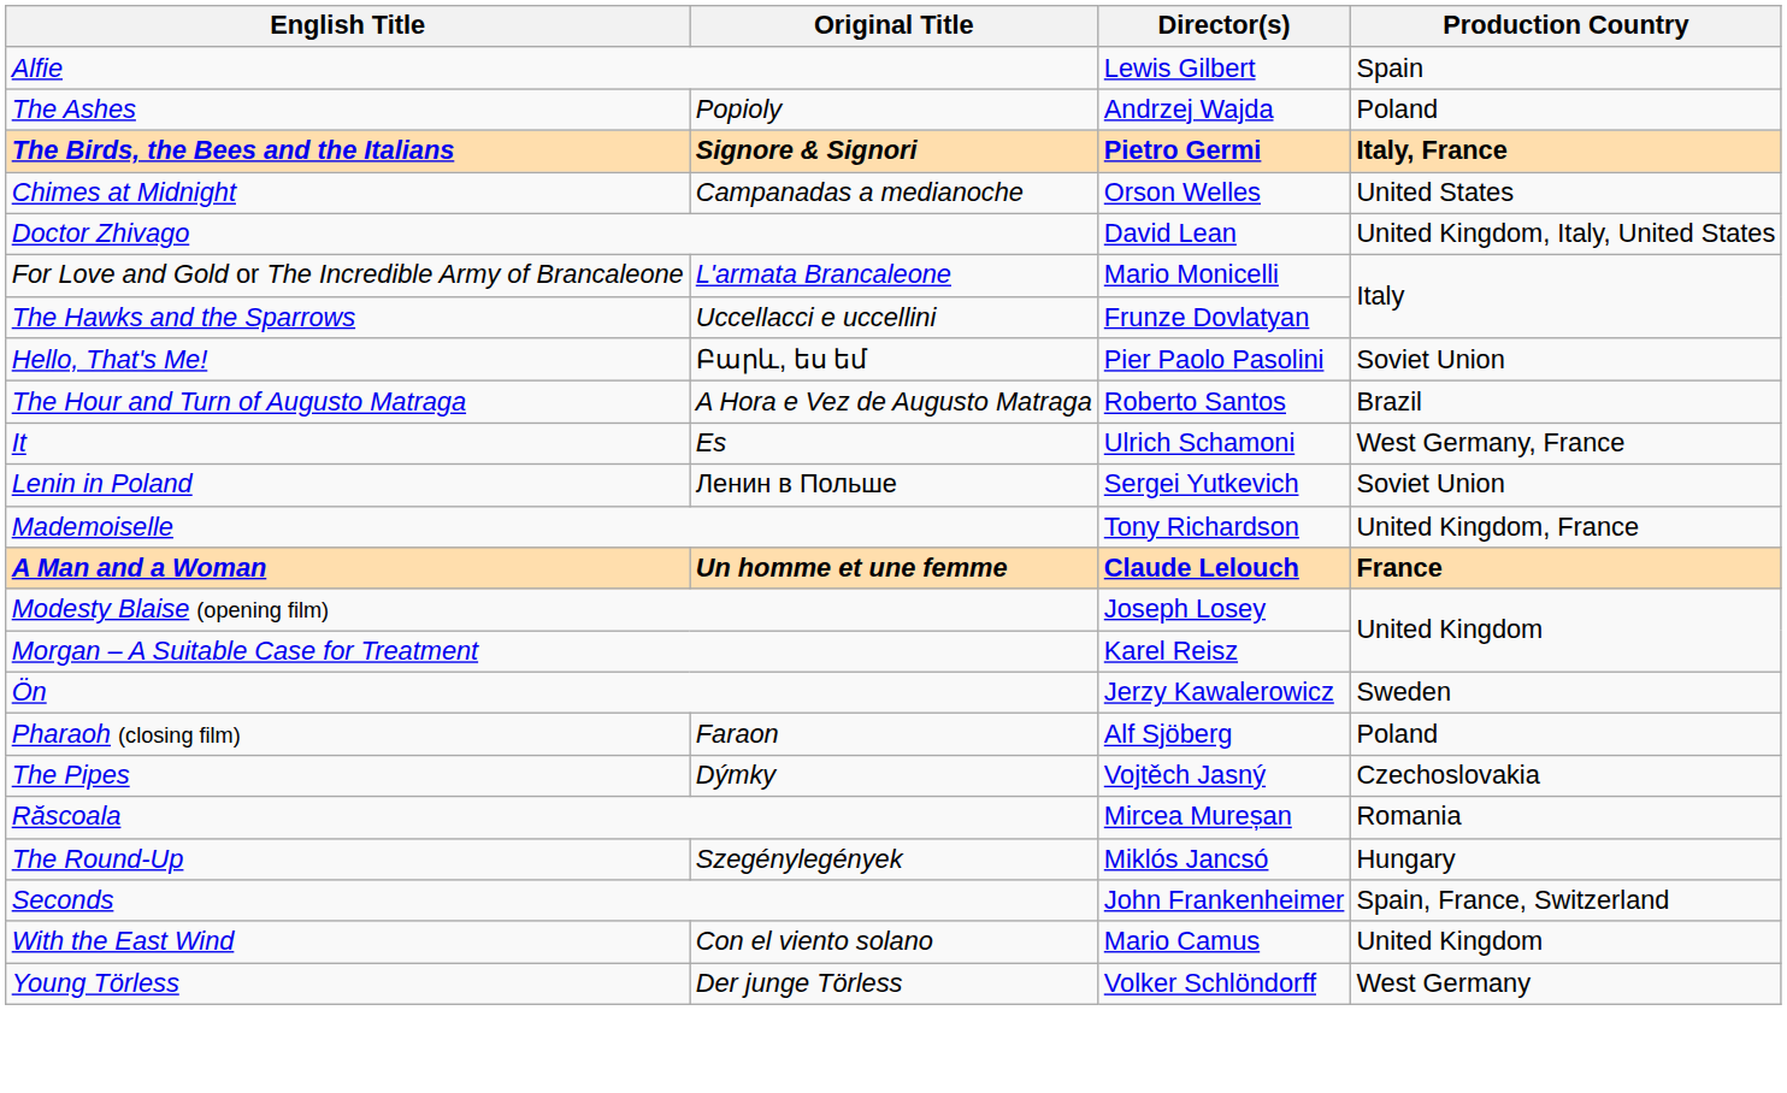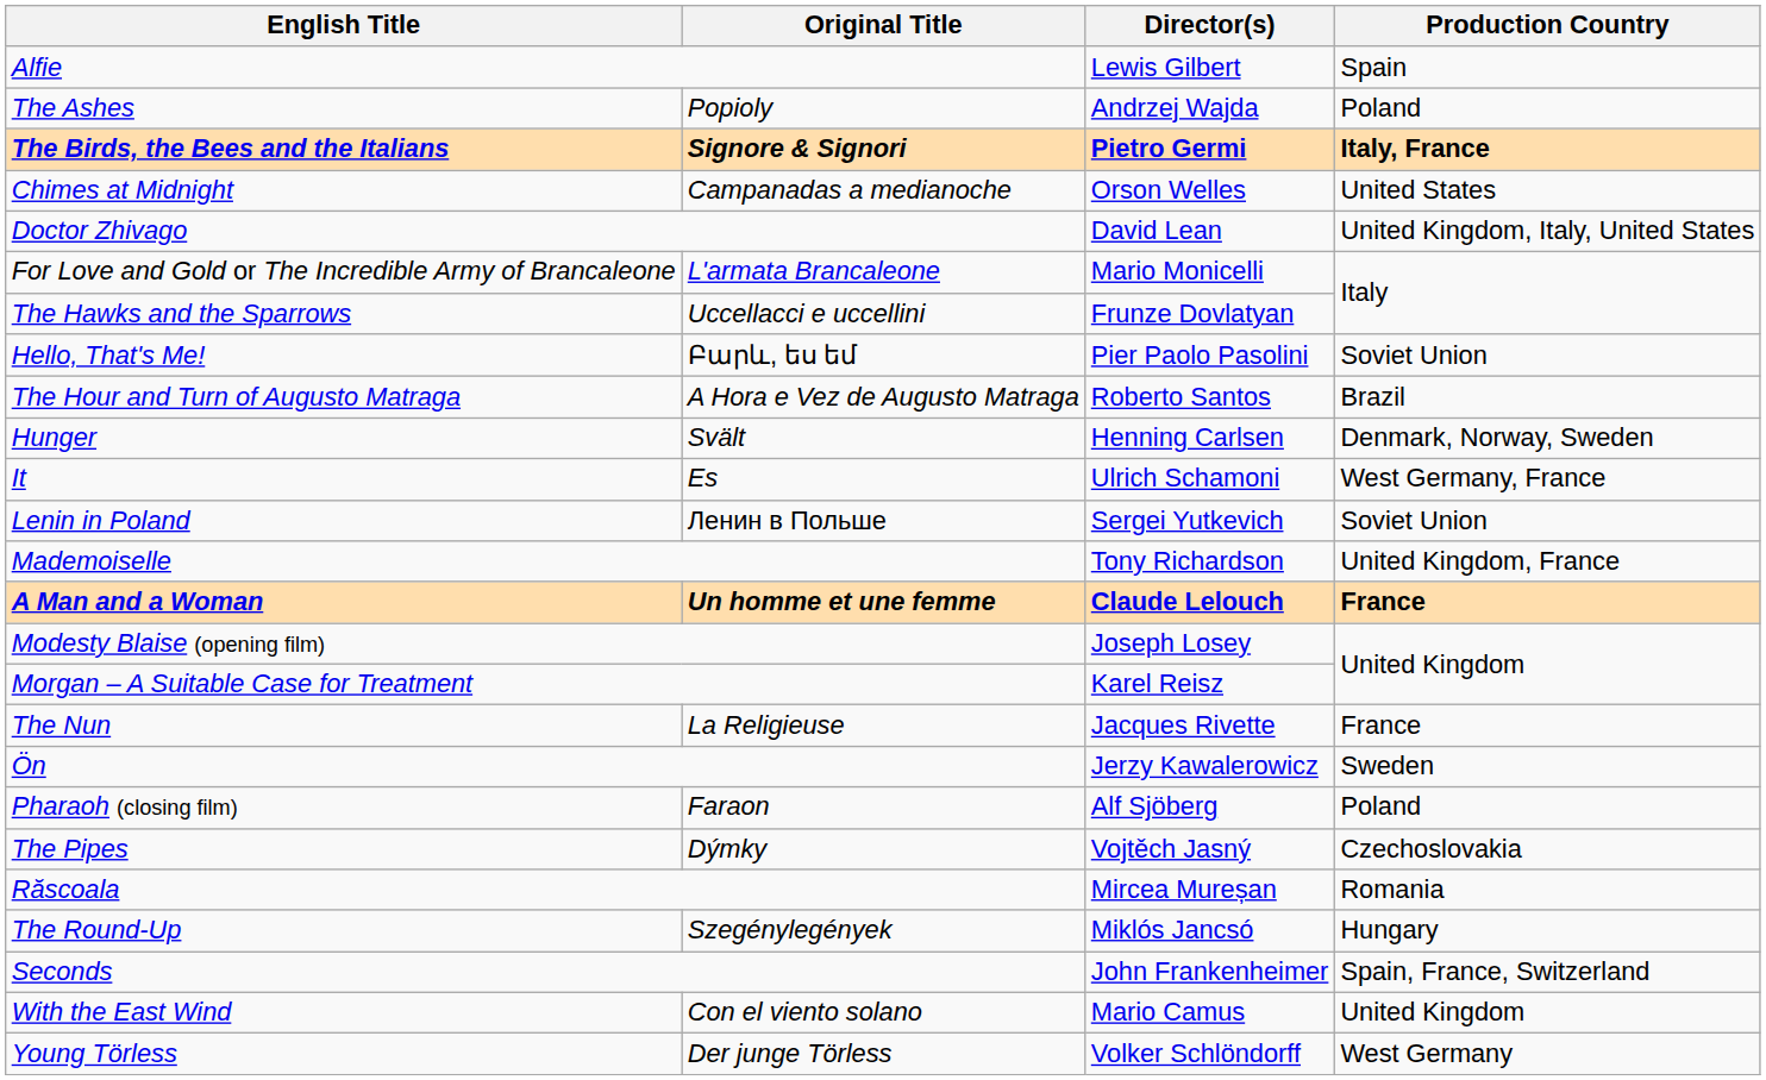 <table class="wikitable">
 <tr>
 <th>English Title</th>
 <th>Original Title</th>
 <th>Director(s)</th>
 <th>Production Country</th>
 </tr>
 <tr>
 <td colspan="2"><em><a href='#'>Alfie</a></em></td>
 <td><a href='#'>Lewis Gilbert</a></td>
 <td>Spain</td>
 </tr>
 <tr>
 <td><em><a href='#'>The Ashes</a></em></td>
 <td><em>Popioly</em></td>
 <td><a href='#'>Andrzej Wajda</a></td>
 <td>Poland</td>
 </tr>
 <tr style="background:#FFDEAD;">
 <td><strong><em><a href='#'>The Birds, the Bees and the Italians</a></em></strong></td>
 <td><strong><em>Signore & Signori</em></strong></td>
 <td><strong><a href='#'>Pietro Germi</a></strong></td>
 <td><strong>Italy, France</strong></td>
 </tr>
 <tr>
 <td><em><a href='#'>Chimes at Midnight</a></em></td>
 <td><em>Campanadas a medianoche</em></td>
 <td><a href='#'>Orson Welles</a></td>
 <td>United States</td>
 </tr>
 <tr>
 <td colspan="2"><em><a href='#'>Doctor Zhivago</a></em></td>
 <td><a href='#'>David Lean</a></td>
 <td>United Kingdom, Italy, United States</td>
 </tr>
 <tr>
 <td><em>For Love and Gold</em> or <em>The Incredible Army of Brancaleone</em></td>
 <td><em><a href='#'>L'armata Brancaleone</a></em></td>
 <td><a href='#'>Mario Monicelli</a></td>
 <td rowspan="2">Italy</td>
 </tr>
 <tr>
 <td><em><a href='#'>The Hawks and the Sparrows</a></em></td>
 <td><em>Uccellacci e uccellini</em></td>
 <td><a href='#'>Frunze Dovlatyan</a></td>
 </tr>
 <tr>
 <td><em><a href='#'>Hello, That's Me!</a></em></td>
 <td>Բարև, ես եմ</td>
 <td><a href='#'>Pier Paolo Pasolini</a></td>
 <td>Soviet Union</td>
 </tr>
 <tr>
 <td><em><a href='#'>The Hour and Turn of Augusto Matraga</a></em></td>
 <td><em>A Hora e Vez de Augusto Matraga</em></td>
 <td><a href='#'>Roberto Santos</a></td>
 <td>Brazil</td>
 </tr>
 <tr>
+<td><em><a href='#'>Hunger</a></em></td>
+<td><em>Svält</em></td>
+<td><a href='#'>Henning Carlsen</a></td>
+<td>Denmark, Norway, Sweden</td>
+</tr>
+<tr>
 <td><em><a href='#'>It</a></em></td>
 <td><em>Es</em></td>
 <td><a href='#'>Ulrich Schamoni</a></td>
 <td>West Germany, France</td>
 </tr>
 <tr>
 <td><em><a href='#'>Lenin in Poland</a></em></td>
 <td>Ленин в Польше</td>
 <td><a href='#'>Sergei Yutkevich</a></td>
 <td>Soviet Union</td>
 </tr>
 <tr>
 <td colspan="2"><em><a href='#'>Mademoiselle</a></em></td>
 <td><a href='#'>Tony Richardson</a></td>
 <td>United Kingdom, France</td>
 </tr>
 <tr style="background:#FFDEAD;">
 <td><strong><em><a href='#'>A Man and a Woman</a></em></strong></td>
 <td><strong><em>Un homme et une femme</em></strong></td>
 <td><strong><a href='#'>Claude Lelouch</a></strong></td>
 <td><strong>France</strong></td>
 </tr>
 <tr>
 <td colspan="2"><em><a href='#'>Modesty Blaise</a></em> <small>(opening film)</small></td>
 <td><a href='#'>Joseph Losey</a></td>
 <td rowspan="2">United Kingdom</td>
 </tr>
 <tr>
 <td colspan="2"><em><a href='#'>Morgan – A Suitable Case for Treatment</a></em></td>
 <td><a href='#'>Karel Reisz</a></td>
+</tr>
+<tr>
+<td><em><a href='#'>The Nun</a></em></td>
+<td><em>La Religieuse</em></td>
+<td><a href='#'>Jacques Rivette</a></td>
+<td>France</td>
 </tr>
 <tr>
 <td colspan="2"><em><a href='#'>Ön</a></em></td>
 <td><a href='#'>Jerzy Kawalerowicz</a></td>
 <td>Sweden</td>
 </tr>
 <tr>
 <td><em><a href='#'>Pharaoh</a></em> <small>(closing film)</small></td>
 <td><em>Faraon</em></td>
 <td><a href='#'>Alf Sjöberg</a></td>
 <td>Poland</td>
 </tr>
 <tr>
 <td><em><a href='#'>The Pipes</a></em></td>
 <td><em>Dýmky</em></td>
 <td><a href='#'>Vojtěch Jasný</a></td>
 <td>Czechoslovakia</td>
 </tr>
 <tr>
 <td colspan="2"><em><a href='#'>Răscoala</a></em></td>
 <td><a href='#'>Mircea Mureșan</a></td>
 <td>Romania</td>
 </tr>
 <tr>
 <td><em><a href='#'>The Round-Up</a></em></td>
 <td><em>Szegénylegények</em></td>
 <td><a href='#'>Miklós Jancsó</a></td>
 <td>Hungary</td>
 </tr>
 <tr>
 <td colspan="2"><em><a href='#'>Seconds</a></em></td>
 <td><a href='#'>John Frankenheimer</a></td>
 <td>Spain, France, Switzerland</td>
 </tr>
 <tr>
 <td><em><a href='#'>With the East Wind</a></em></td>
 <td><em>Con el viento solano</em></td>
 <td><a href='#'>Mario Camus</a></td>
 <td>United Kingdom</td>
 </tr>
 <tr>
 <td><em><a href='#'>Young Törless</a></em></td>
 <td><em>Der junge Törless</em></td>
 <td><a href='#'>Volker Schlöndorff</a></td>
 <td>West Germany</td>
 </tr>
 </table>
